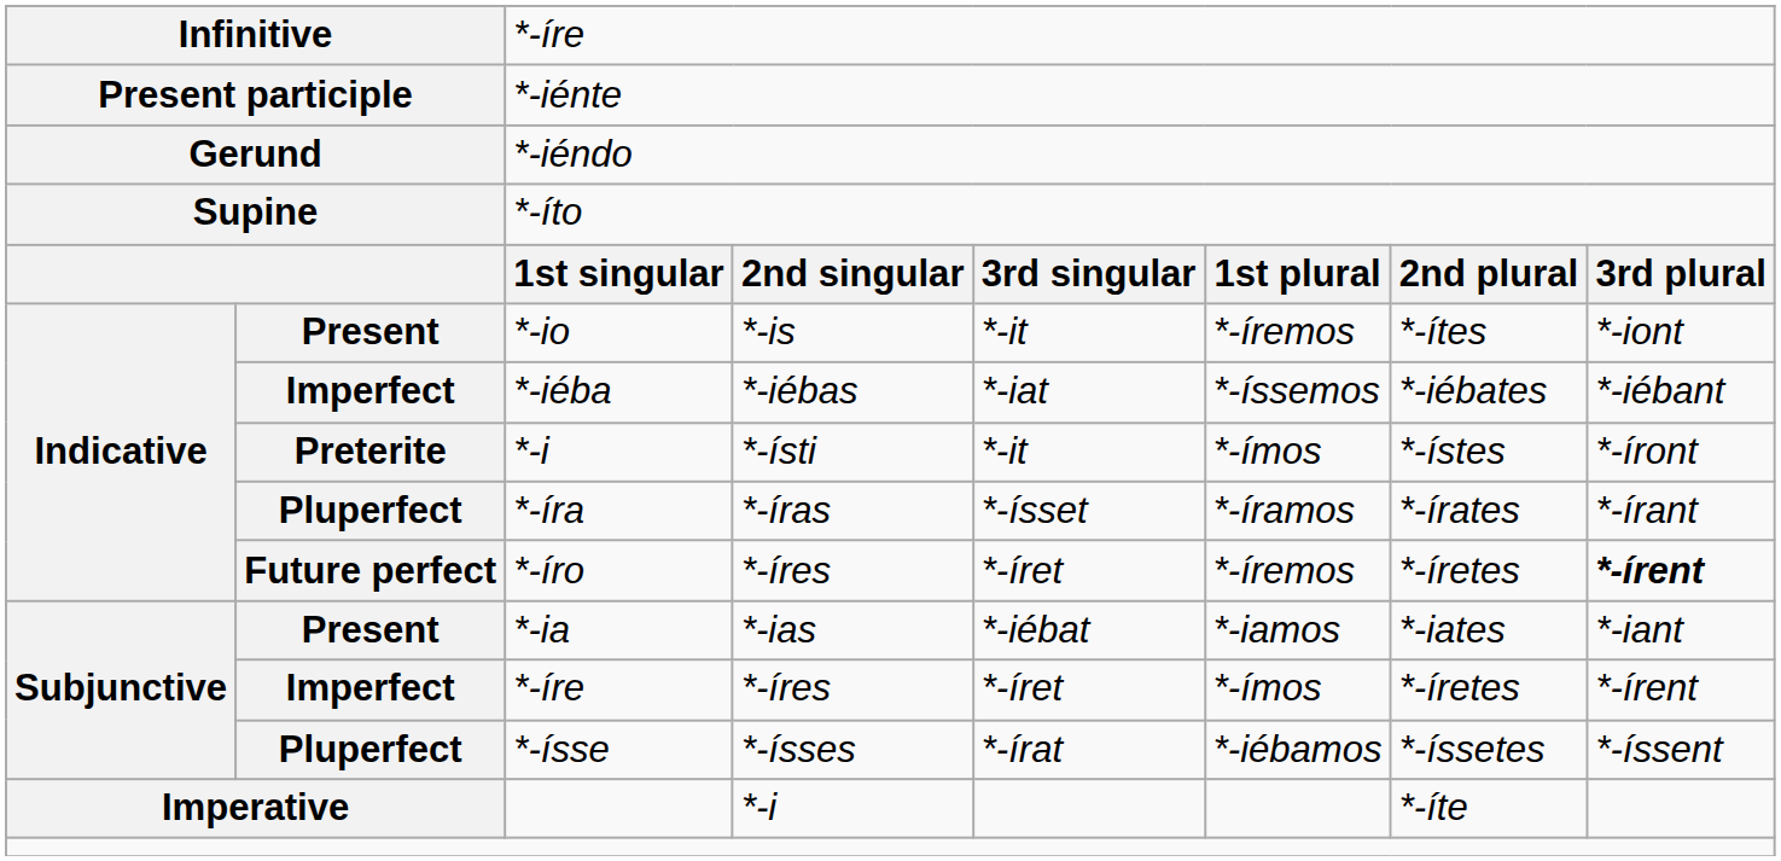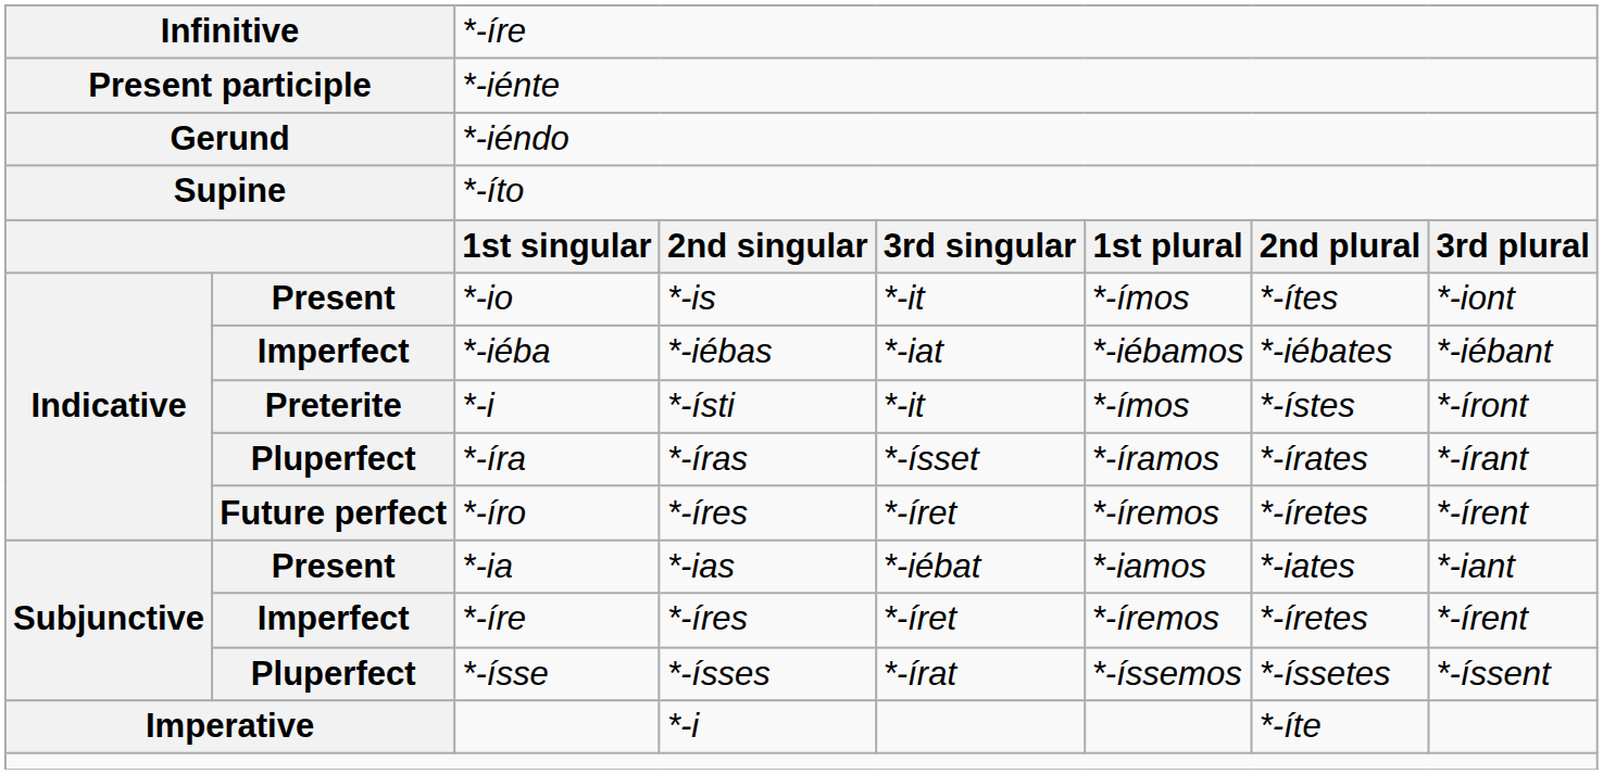 <table class="wikitable">
 <tr>
 <th colspan=2>Infinitive</th>
 <td colspan=6><em>*-íre</em></td>
 </tr>
 <tr>
 <th colspan=2>Present participle</th>
 <td colspan=6><em>*-iénte</em></td>
 </tr>
 <tr>
 <th colspan=2>Gerund</th>
 <td colspan=6><em>*-iéndo</em></td>
 </tr>
 <tr>
 <th colspan=2>Supine</th>
 <td colspan=6><em>*-íto</em></td>
 </tr>
 <tr>
 <th colspan=2></th>
 <th>1st singular</th>
 <th>2nd singular</th>
 <th>3rd singular</th>
 <th>1st plural</th>
 <th>2nd plural</th>
 <th>3rd plural</th>
 </tr>
 <tr>
 <th rowspan=5>Indicative</th>
 <th>Present</th>
 <td><em>*-io</em></td>
 <td><em>*-is</em></td>
 <td><em>*-it</em></td>
-<td><em>*-íremos</em></td>
+<td><em>*-ímos</em></td>
 <td><em>*-ítes</em></td>
 <td><em>*-iont</em></td>
 </tr>
 <tr>
 <th>Imperfect</th>
 <td><em>*-iéba</em></td>
 <td><em>*-iébas</em></td>
 <td><em>*-iat</em></td>
-<td><em>*-íssemos</em></td>
+<td><em>*-iébamos</em></td>
 <td><em>*-iébates</em></td>
 <td><em>*-iébant</em></td>
 </tr>
 <tr>
 <th>Preterite</th>
 <td><em>*-i</em></td>
 <td><em>*-ísti</em></td>
 <td><em>*-it</em></td>
 <td><em>*-ímos</em></td>
 <td><em>*-ístes</em></td>
 <td><em>*-íront</em></td>
 </tr>
 <tr>
 <th>Pluperfect</th>
 <td><em>*-íra</em></td>
 <td><em>*-íras</em></td>
 <td><em>*-ísset</em></td>
 <td><em>*-íramos</em></td>
 <td><em>*-írates</em></td>
 <td><em>*-írant</em></td>
 </tr>
 <tr>
 <th>Future perfect</th>
 <td><em>*-íro</em></td>
 <td><em>*-íres</em></td>
 <td><em>*-íret</em></td>
 <td><em>*-íremos</em></td>
 <td><em>*-íretes</em></td>
-<td><strong><em>*-írent</em></strong></td>
+<td><em>*-írent</em></td>
 </tr>
 <tr>
 <th rowspan=3>Subjunctive</th>
 <th>Present</th>
 <td><em>*-ia</em></td>
 <td><em>*-ias</em></td>
 <td><em>*-iébat</em></td>
 <td><em>*-iamos</em></td>
 <td><em>*-iates</em></td>
 <td><em>*-iant</em></td>
 </tr>
 <tr>
 <th>Imperfect</th>
 <td><em>*-íre</em></td>
 <td><em>*-íres</em></td>
 <td><em>*-íret</em></td>
-<td><em>*-ímos</em></td>
+<td><em>*-íremos</em></td>
 <td><em>*-íretes</em></td>
 <td><em>*-írent</em></td>
 </tr>
 <tr>
 <th>Pluperfect</th>
 <td><em>*-ísse</em></td>
 <td><em>*-ísses</em></td>
 <td><em>*-írat</em></td>
-<td><em>*-iébamos</em></td>
+<td><em>*-íssemos</em></td>
 <td><em>*-íssetes</em></td>
 <td><em>*-íssent</em></td>
 </tr>
 <tr>
 <th colspan=2>Imperative</th>
 <td></td>
 <td><em>*-i</em></td>
 <td></td>
 <td></td>
 <td><em>*-íte</em></td>
 <td></td>
 </tr>
 <tr>
 <td colspan=8></td>
 </tr>
 </table>
